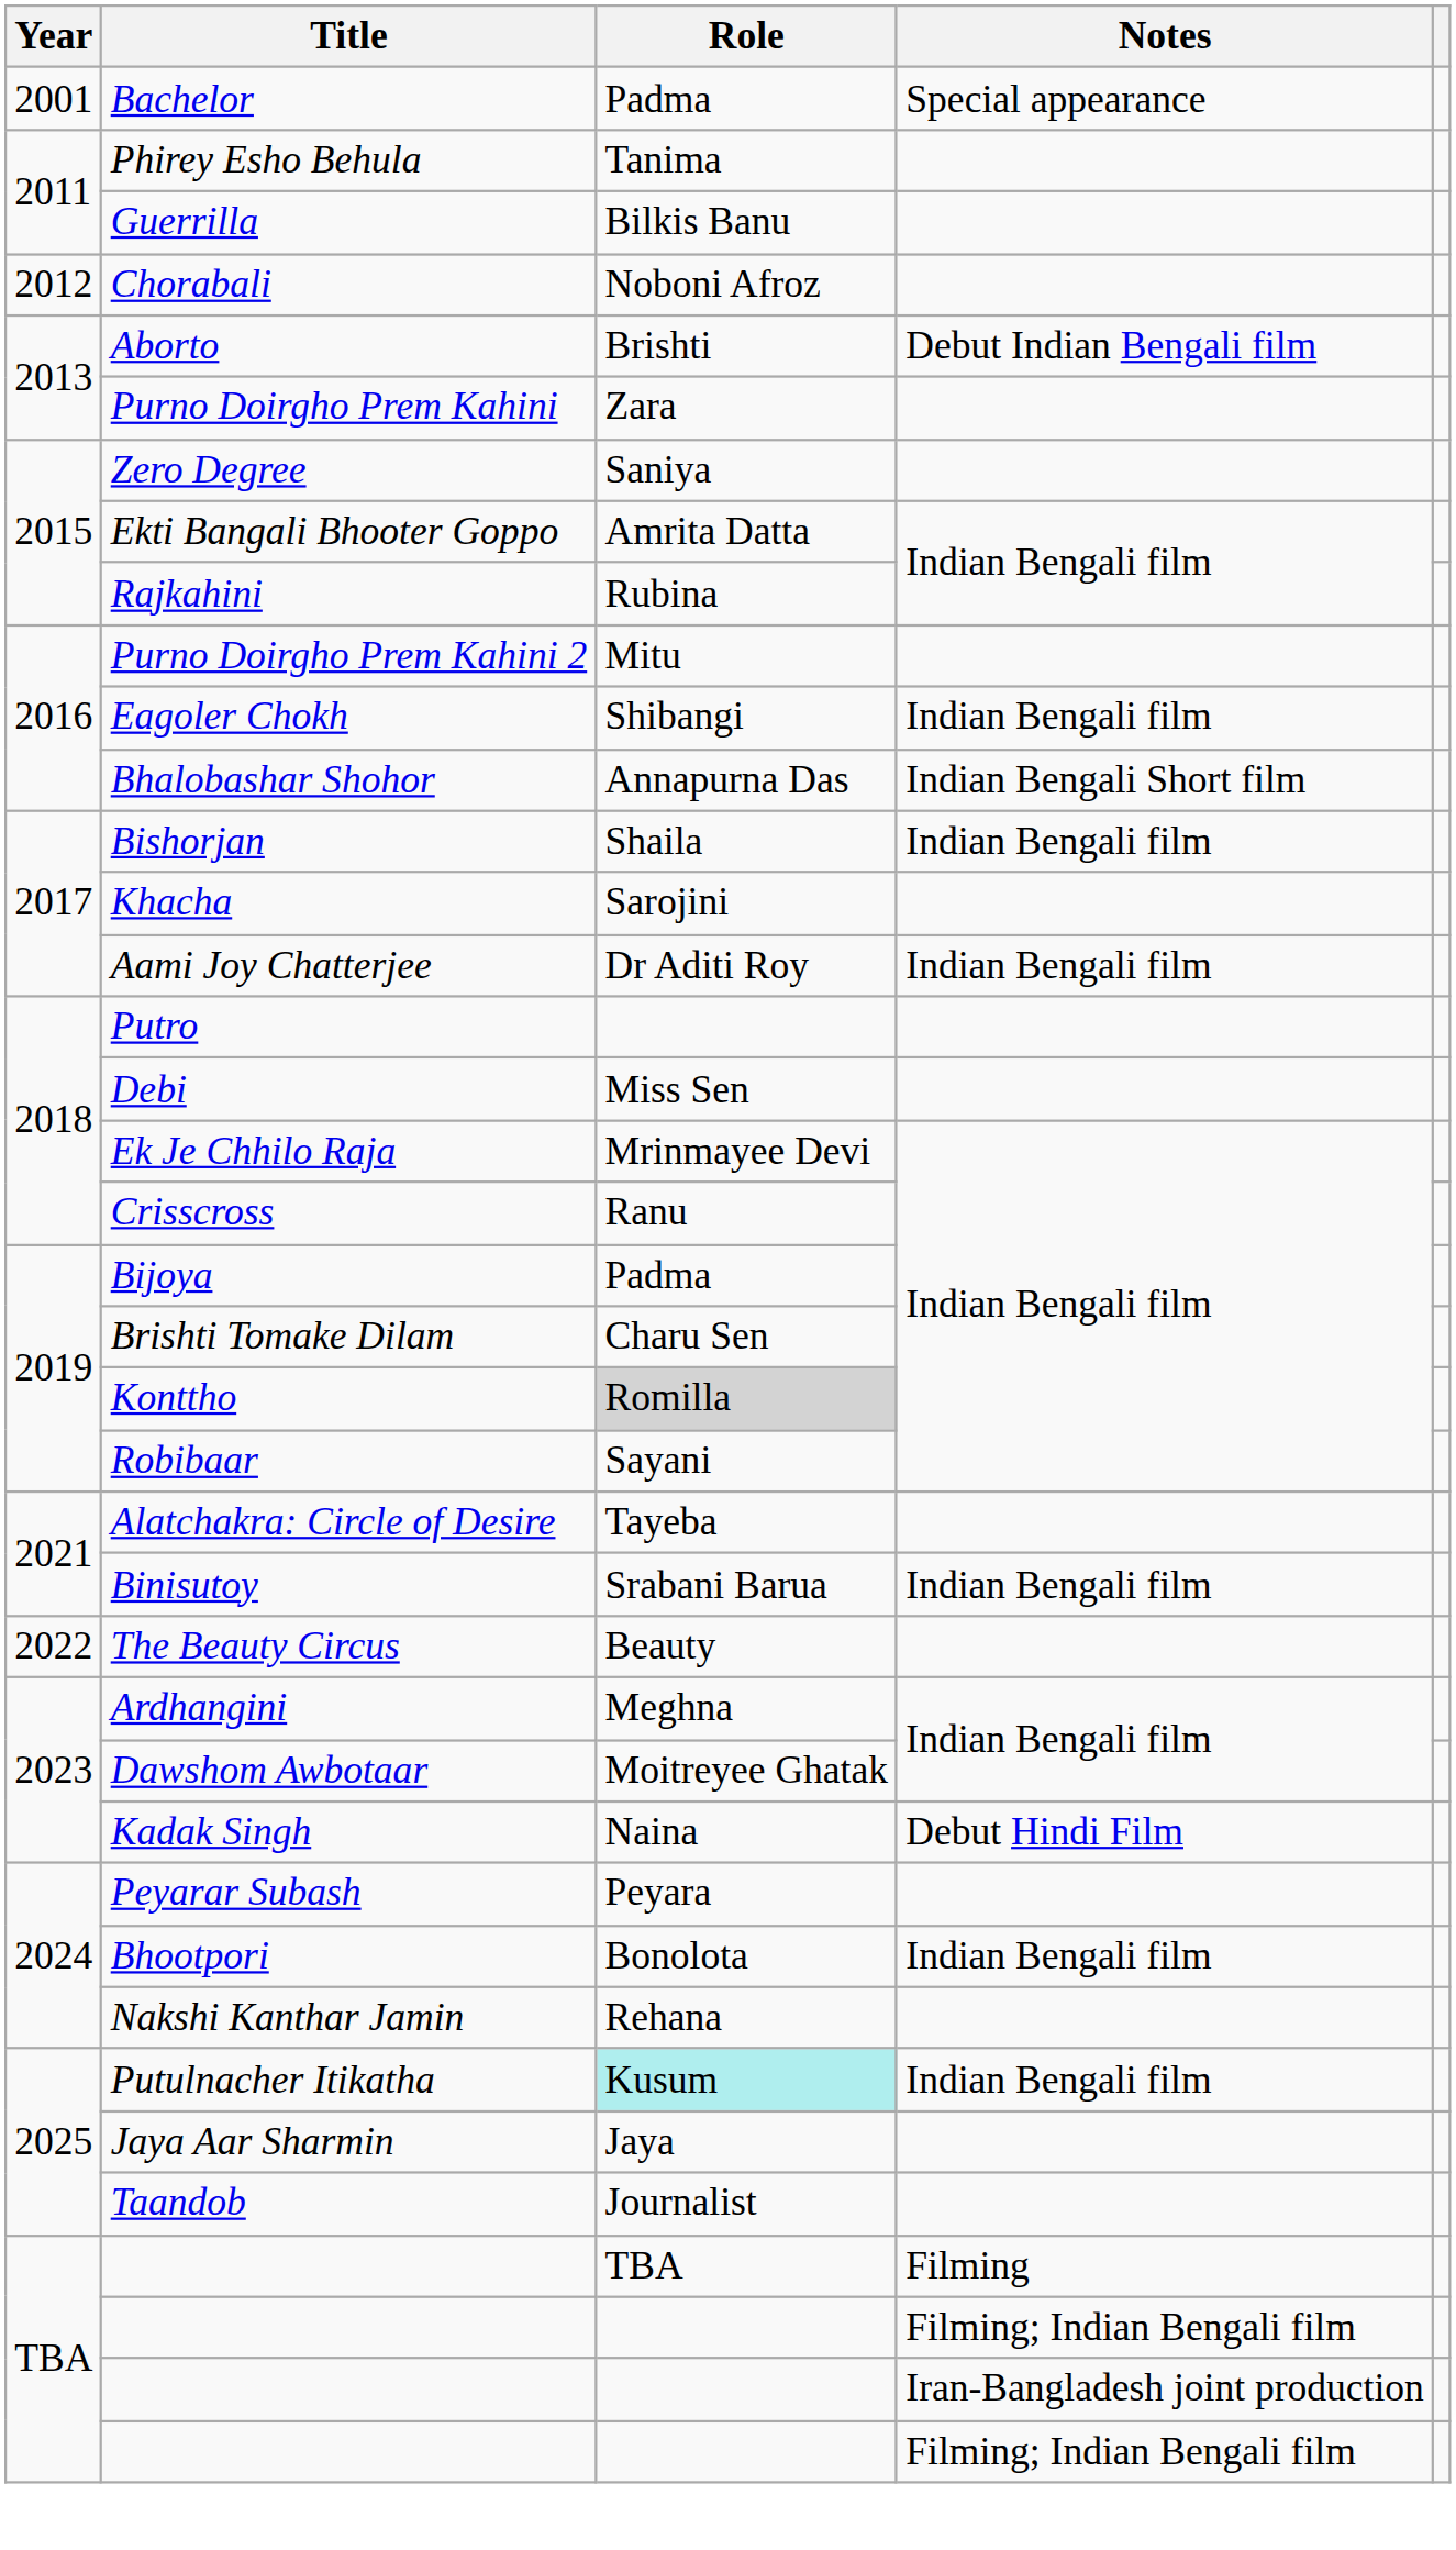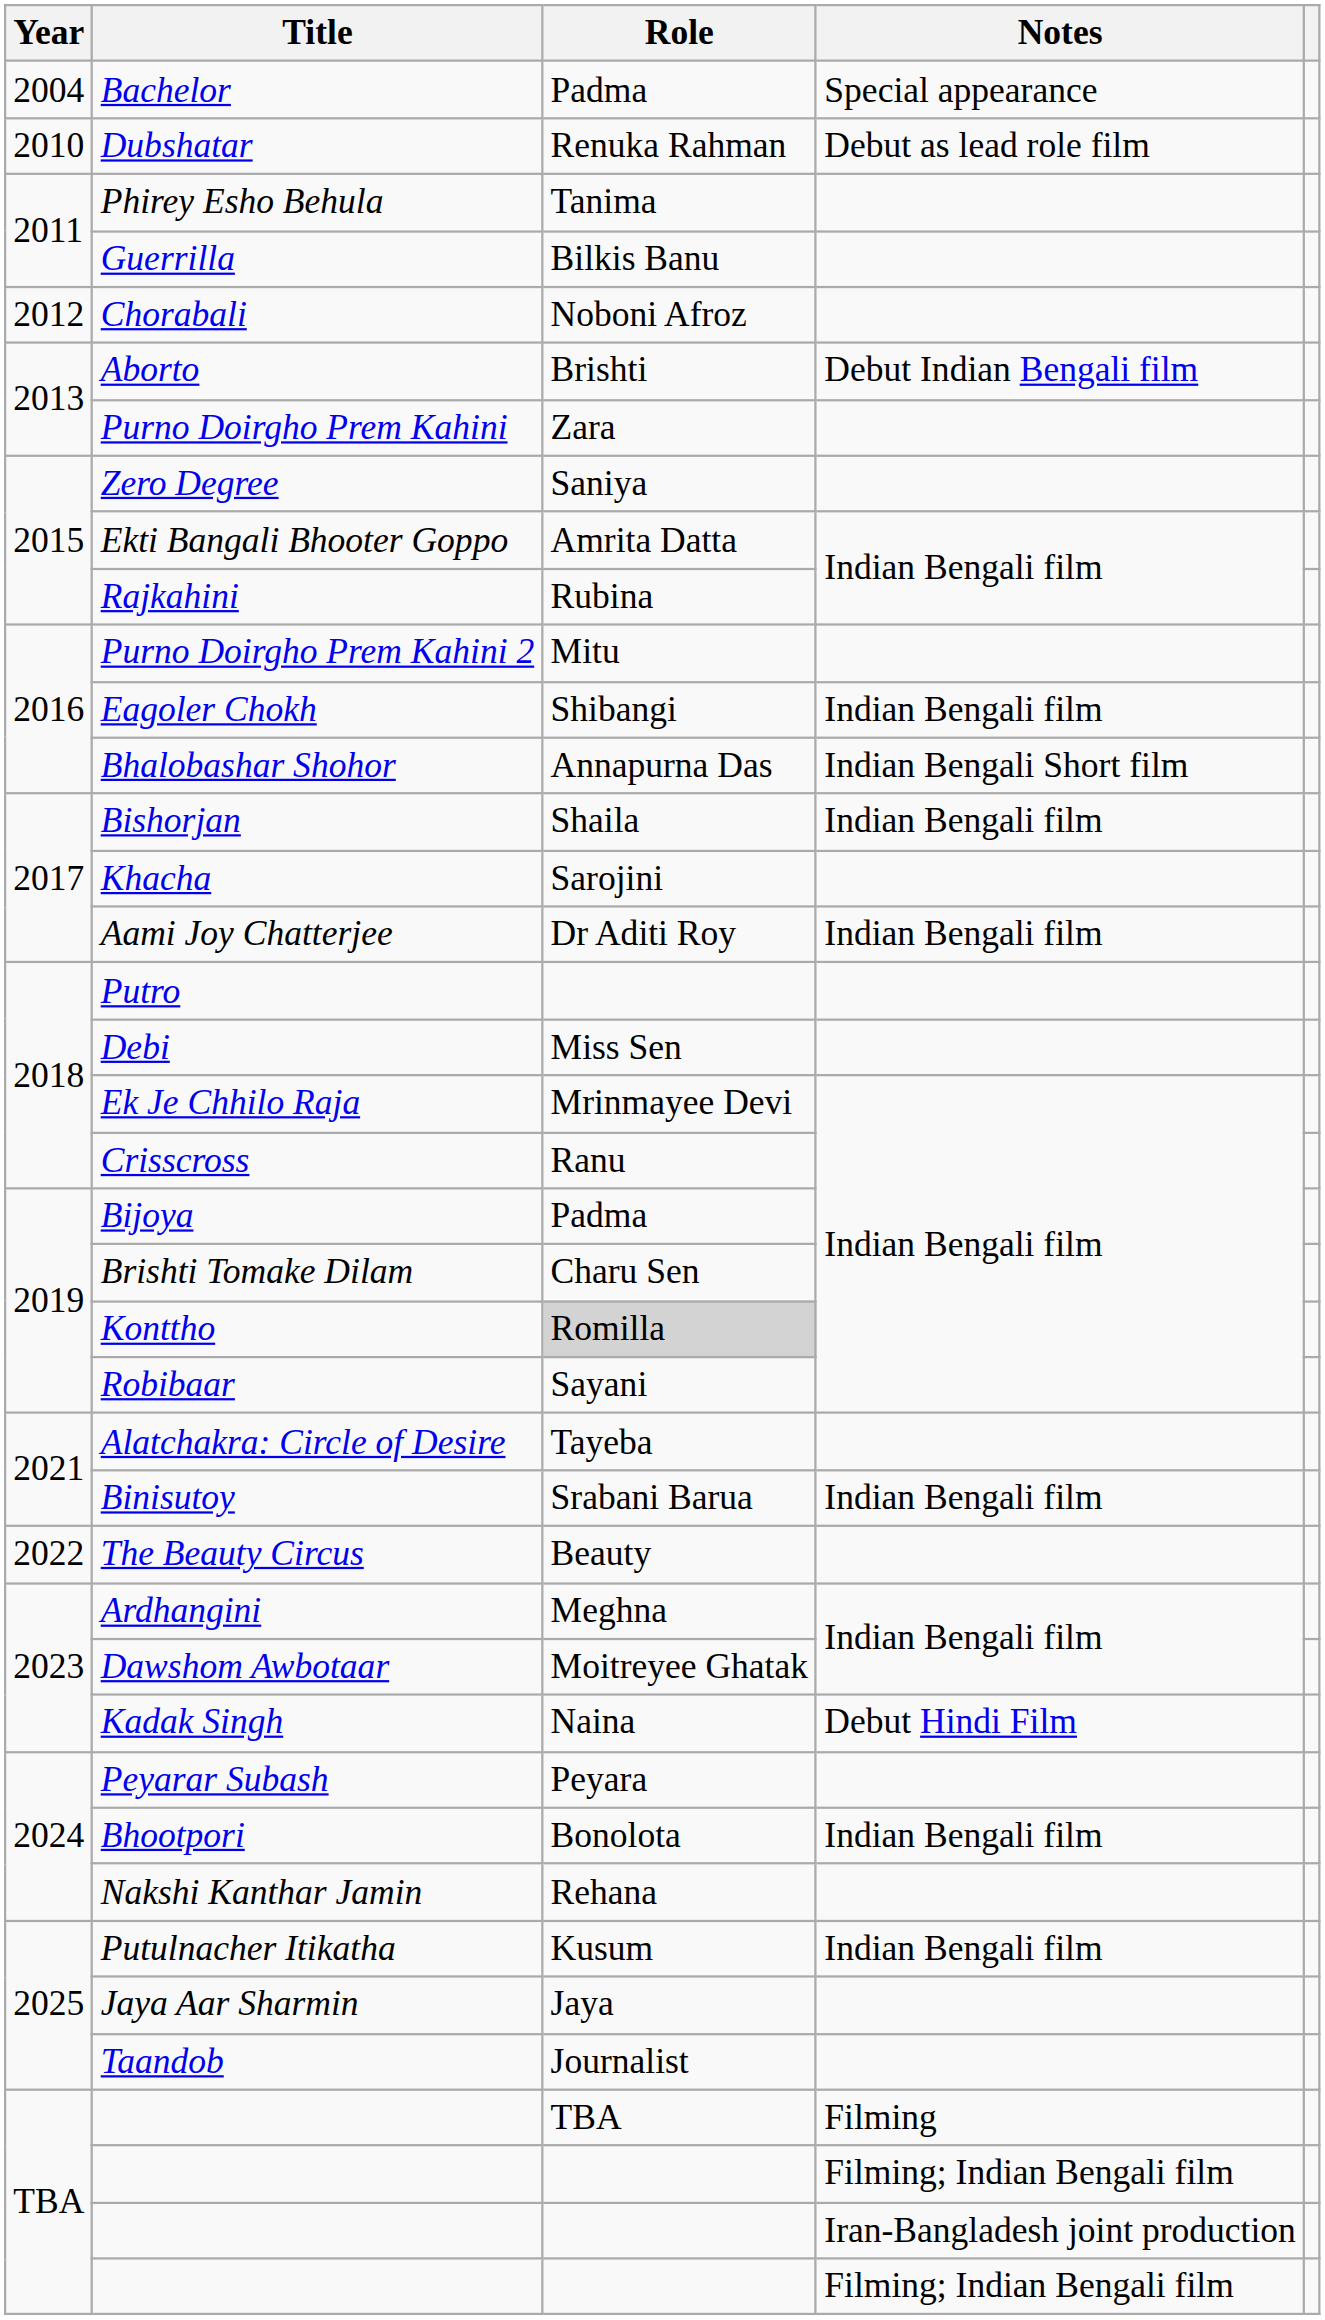 <table class="wikitable">
 <tr>
 <th>Year</th>
 <th>Title</th>
 <th>Role</th>
 <th>Notes</th>
 <th></th>
 </tr>
 <tr>
-<td>2001</td>
+<td>2004</td>
 <td><em><a href='#'>Bachelor</a></em></td>
 <td>Padma</td>
 <td>Special appearance</td>
+<td></td>
+</tr>
+<tr>
+<td>2010</td>
+<td><em><a href='#'>Dubshatar</a></em></td>
+<td>Renuka Rahman</td>
+<td>Debut as lead role film</td>
 <td></td>
 </tr>
 <tr>
 <td rowspan="2">2011</td>
 <td><em>Phirey Esho Behula</em></td>
 <td>Tanima</td>
 <td></td>
 <td></td>
 </tr>
 <tr>
 <td><em><a href='#'>Guerrilla</a></em></td>
 <td>Bilkis Banu</td>
 <td></td>
 <td></td>
 </tr>
 <tr>
 <td>2012</td>
 <td><em><a href='#'>Chorabali</a></em></td>
 <td>Noboni Afroz</td>
 <td></td>
 <td></td>
 </tr>
 <tr>
 <td rowspan="2">2013</td>
 <td><em><a href='#'>Aborto</a></em></td>
 <td>Brishti</td>
 <td>Debut Indian <a href='#'>Bengali film</a></td>
 <td></td>
 </tr>
 <tr>
 <td><em><a href='#'>Purno Doirgho Prem Kahini</a></em></td>
 <td>Zara</td>
 <td></td>
 <td></td>
 </tr>
 <tr>
 <td rowspan="3">2015</td>
 <td><em><a href='#'>Zero Degree</a></em></td>
 <td>Saniya</td>
 <td></td>
 <td></td>
 </tr>
 <tr>
 <td><em>Ekti Bangali Bhooter Goppo</em></td>
 <td>Amrita Datta</td>
 <td rowspan="2">Indian Bengali film</td>
 <td></td>
 </tr>
 <tr>
 <td><em><a href='#'>Rajkahini</a></em></td>
 <td>Rubina</td>
 <td></td>
 </tr>
 <tr>
 <td rowspan="3">2016</td>
 <td><em><a href='#'>Purno Doirgho Prem Kahini 2</a></em></td>
 <td>Mitu</td>
 <td></td>
 <td></td>
 </tr>
 <tr>
 <td><em><a href='#'>Eagoler Chokh</a></em></td>
 <td>Shibangi</td>
 <td>Indian Bengali film</td>
 <td></td>
 </tr>
 <tr>
 <td><em><a href='#'>Bhalobashar Shohor</a></em></td>
 <td>Annapurna Das</td>
 <td>Indian Bengali Short film</td>
 <td></td>
 </tr>
 <tr>
 <td rowspan="3">2017</td>
 <td><em><a href='#'>Bishorjan</a></em></td>
 <td>Shaila</td>
 <td>Indian Bengali film</td>
 <td></td>
 </tr>
 <tr>
 <td><em><a href='#'>Khacha</a></em></td>
 <td>Sarojini</td>
 <td></td>
 <td></td>
 </tr>
 <tr>
 <td><em>Aami Joy Chatterjee</em></td>
 <td>Dr Aditi Roy</td>
 <td>Indian Bengali film</td>
 <td></td>
 </tr>
 <tr>
 <td rowspan="4">2018</td>
 <td><em><a href='#'>Putro</a></em></td>
 <td></td>
 <td></td>
 <td></td>
 </tr>
 <tr>
 <td><em><a href='#'>Debi</a></em></td>
 <td>Miss Sen</td>
 <td></td>
 <td></td>
 </tr>
 <tr>
 <td><em><a href='#'>Ek Je Chhilo Raja</a></em></td>
 <td>Mrinmayee Devi</td>
 <td rowspan="6">Indian Bengali film</td>
 <td></td>
 </tr>
 <tr>
 <td><em><a href='#'>Crisscross</a></em></td>
 <td>Ranu</td>
 <td></td>
 </tr>
 <tr>
 <td rowspan="4">2019</td>
 <td><em><a href='#'>Bijoya</a></em></td>
 <td>Padma</td>
 <td></td>
 </tr>
 <tr>
 <td><em>Brishti Tomake Dilam</em></td>
 <td>Charu Sen</td>
 <td></td>
 </tr>
 <tr>
 <td><em><a href='#'>Konttho</a></em></td>
 <td style="background: lightgrey;">Romilla</td>
 <td></td>
 </tr>
 <tr>
 <td><em><a href='#'>Robibaar</a></em></td>
 <td>Sayani</td>
 <td></td>
 </tr>
 <tr>
 <td rowspan="2">2021</td>
 <td><em><a href='#'>Alatchakra: Circle of Desire</a></em></td>
 <td>Tayeba</td>
 <td></td>
 <td></td>
 </tr>
 <tr>
 <td><em><a href='#'>Binisutoy</a></em></td>
 <td>Srabani Barua</td>
 <td>Indian Bengali film</td>
 <td></td>
 </tr>
 <tr>
 <td>2022</td>
 <td><em><a href='#'>The Beauty Circus</a></em></td>
 <td>Beauty</td>
 <td></td>
 <td></td>
 </tr>
 <tr>
 <td rowspan="3">2023</td>
 <td><em><a href='#'>Ardhangini</a></em></td>
 <td>Meghna</td>
 <td rowspan="2">Indian Bengali film</td>
 <td></td>
 </tr>
 <tr>
 <td><em><a href='#'>Dawshom Awbotaar</a></em></td>
 <td>Moitreyee Ghatak</td>
 <td></td>
 </tr>
 <tr>
 <td><em><a href='#'>Kadak Singh</a></em></td>
 <td>Naina</td>
 <td>Debut <a href='#'>Hindi Film</a></td>
 <td></td>
 </tr>
 <tr>
 <td rowspan="3">2024</td>
 <td><em><a href='#'>Peyarar Subash</a></em></td>
 <td>Peyara</td>
 <td></td>
 <td></td>
 </tr>
 <tr>
 <td><em><a href='#'>Bhootpori</a></em></td>
 <td>Bonolota</td>
 <td>Indian Bengali film</td>
 <td></td>
 </tr>
 <tr>
 <td><em>Nakshi Kanthar Jamin</em></td>
 <td>Rehana</td>
 <td></td>
 <td></td>
 </tr>
 <tr>
 <td rowspan="3">2025</td>
 <td><em>Putulnacher Itikatha</em></td>
-<td style="background: paleturquoise;">Kusum</td>
+<td>Kusum</td>
 <td>Indian Bengali film</td>
 <td></td>
 </tr>
 <tr>
 <td><em>Jaya Aar Sharmin</em></td>
 <td>Jaya</td>
 <td></td>
 <td></td>
 </tr>
 <tr>
 <td><em><a href='#'>Taandob</a></em></td>
 <td>Journalist</td>
 <td></td>
 <td></td>
 </tr>
 <tr>
 <td rowspan="4">TBA</td>
 <td></td>
 <td>TBA</td>
 <td>Filming</td>
 <td></td>
 </tr>
 <tr>
 <td></td>
 <td></td>
 <td>Filming; Indian Bengali film</td>
 <td></td>
 </tr>
 <tr>
 <td></td>
 <td></td>
 <td>Iran-Bangladesh joint production</td>
 <td></td>
 </tr>
 <tr>
 <td></td>
 <td></td>
 <td>Filming; Indian Bengali film</td>
 <td></td>
 </tr>
 </table>
